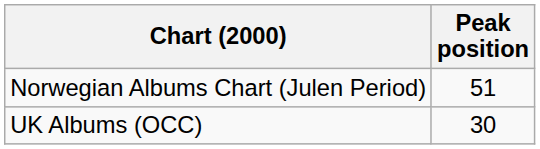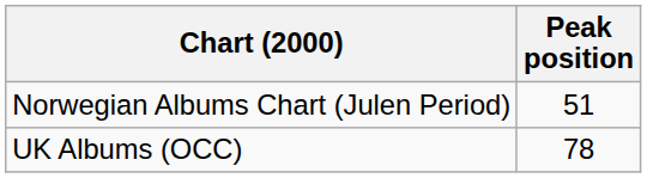 <table class="wikitable">
 <tr>
 <th align="left">Chart (2000)</th>
 <th align="left">Peak<br>position</th>
 </tr>
 <tr>
 <td align="left">Norwegian Albums Chart (Julen Period)</td>
 <td style="text-align:center;">51</td>
 </tr>
 <tr>
 <td align="left">UK Albums (OCC)</td>
-<td style="text-align:center;">30</td>
+<td style="text-align:center;">78</td>
 </tr>
 </table>
